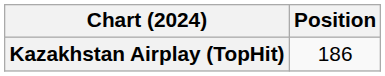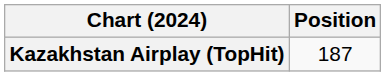 <table class="wikitable plainrowheaders" style="text-align:center">
 <tr>
 <th scope="col">Chart (2024)</th>
 <th scope="col">Position</th>
 </tr>
 <tr>
 <th scope="row">Kazakhstan Airplay (TopHit)</th>
-<td>186</td>
+<td>187</td>
 </tr>
 </table>
